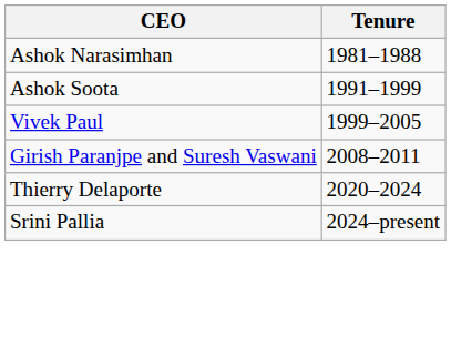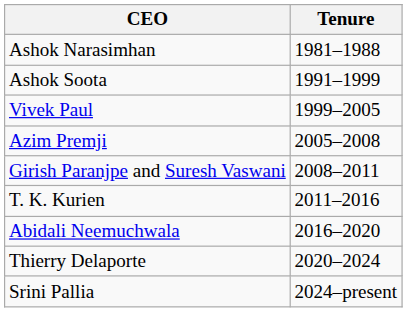 <table class="wikitable">
 <tr>
 <th>CEO</th>
 <th>Tenure</th>
 </tr>
 <tr>
 <td>Ashok Narasimhan</td>
 <td>1981–1988</td>
 </tr>
 <tr>
 <td>Ashok Soota</td>
 <td>1991–1999</td>
 </tr>
 <tr>
 <td><a href='#'>Vivek Paul</a></td>
 <td>1999–2005</td>
 </tr>
 <tr>
+<td><a href='#'>Azim Premji</a></td>
+<td>2005–2008</td>
+</tr>
+<tr>
 <td><a href='#'>Girish Paranjpe</a> and <a href='#'>Suresh Vaswani</a></td>
 <td>2008–2011</td>
+</tr>
+<tr>
+<td>T. K. Kurien</td>
+<td>2011–2016</td>
+</tr>
+<tr>
+<td><a href='#'>Abidali Neemuchwala</a></td>
+<td>2016–2020</td>
 </tr>
 <tr>
 <td>Thierry Delaporte</td>
 <td>2020–2024</td>
 </tr>
 <tr>
 <td>Srini Pallia</td>
 <td>2024–present</td>
 </tr>
 </table>
